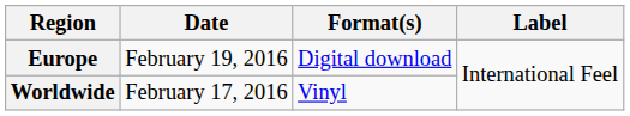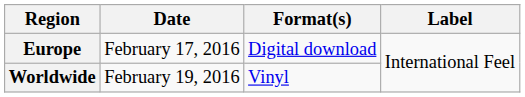 <table class="wikitable plainrowheaders">
 <tr>
 <th scope="col">Region</th>
 <th scope="col">Date</th>
 <th scope="col">Format(s)</th>
 <th scope="col">Label</th>
 </tr>
 <tr>
 <th scope="row">Europe</th>
-<td>February 19, 2016</td>
+<td>February 17, 2016</td>
 <td><a href='#'>Digital download</a></td>
 <td rowspan=2>International Feel</td>
 </tr>
 <tr>
 <th scope="row">Worldwide</th>
-<td>February 17, 2016</td>
+<td>February 19, 2016</td>
 <td><a href='#'>Vinyl</a></td>
 </tr>
 </table>
